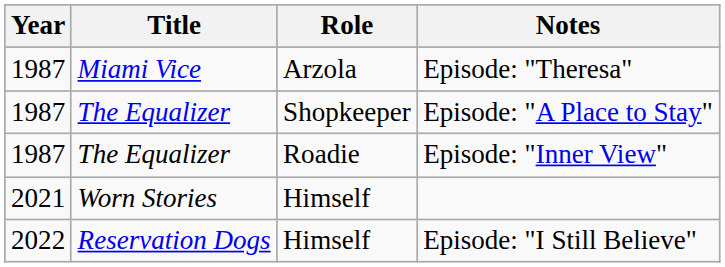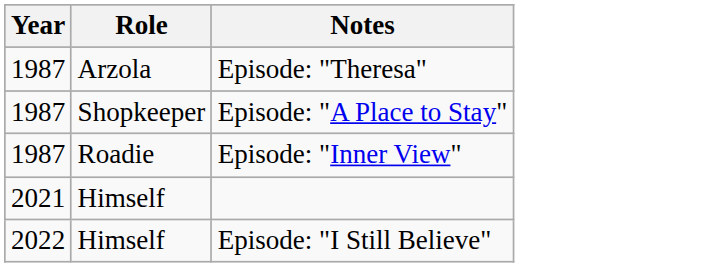 <table class="wikitable sortable">
 <tr>
 <th>Year</th>
-<th>Title</th>
 <th>Role</th>
 <th class="unsortable">Notes</th>
 </tr>
 <tr>
 <td>1987</td>
-<td><em><a href='#'>Miami Vice</a></em></td>
 <td>Arzola</td>
 <td>Episode: "Theresa"</td>
 </tr>
 <tr>
 <td>1987</td>
-<td><em><a href='#'>The Equalizer</a></em></td>
 <td>Shopkeeper</td>
 <td>Episode: "<a href='#'>A Place to Stay</a>"</td>
 </tr>
 <tr>
 <td>1987</td>
-<td><em>The Equalizer</em></td>
 <td>Roadie</td>
 <td>Episode: "<a href='#'>Inner View</a>"</td>
 </tr>
 <tr>
 <td>2021</td>
-<td><em>Worn Stories</em></td>
 <td>Himself</td>
 <td></td>
 </tr>
 <tr>
 <td>2022</td>
-<td><em><a href='#'>Reservation Dogs</a></em></td>
 <td>Himself</td>
 <td>Episode: "I Still Believe"</td>
 </tr>
 </table>
